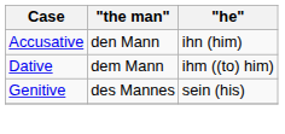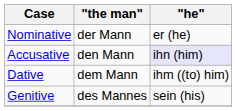 <table class="wikitable">
 <tr>
 <th>Case</th>
 <th>"the man"</th>
 <th>"he"</th>
 </tr>
 <tr>
+<td><a href='#'>Nominative</a></td>
+<td>der Mann</td>
+<td>er (he)</td>
+</tr>
+<tr>
 <td><a href='#'>Accusative</a></td>
 <td>den Mann</td>
-<td>ihn (him)</td>
+<td style="background: lavender;">ihn (him)</td>
 </tr>
 <tr>
 <td><a href='#'>Dative</a></td>
 <td>dem Mann</td>
 <td>ihm ((to) him)</td>
 </tr>
 <tr>
 <td><a href='#'>Genitive</a></td>
 <td>des Mannes</td>
 <td>sein (his)</td>
 </tr>
 <tr>
 </tr>
 </table>
